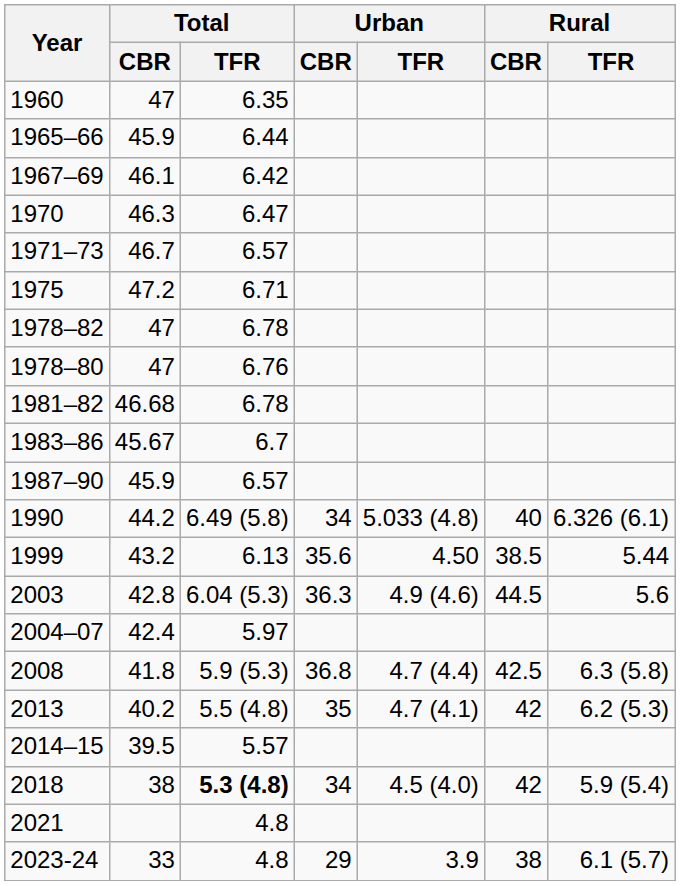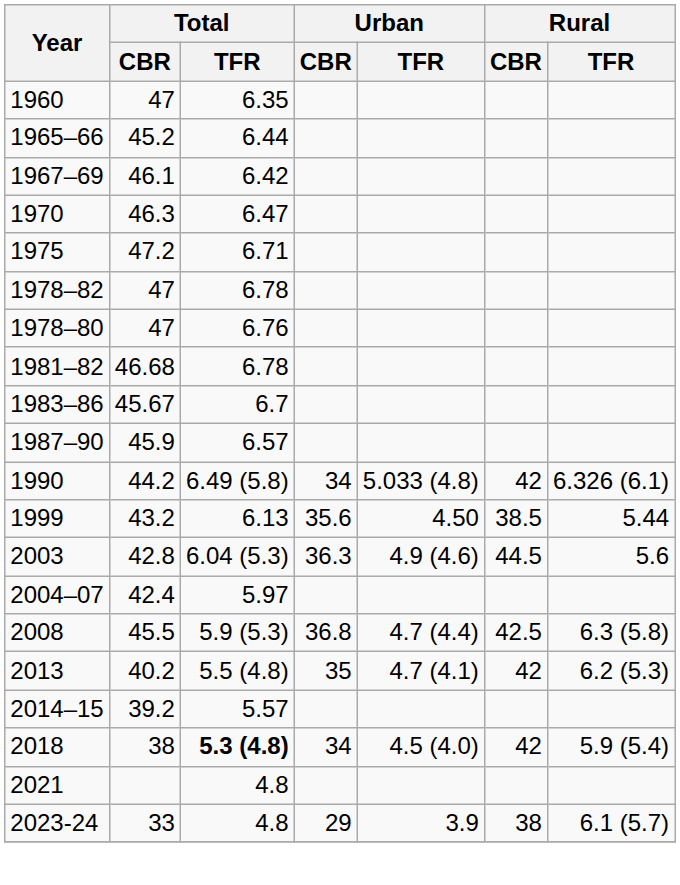 <table class="wikitable sortable">
 <tr>
 <th rowspan=2>Year</th>
 <th colspan=2>Total</th>
 <th colspan=2>Urban</th>
 <th colspan=2>Rural</th>
 </tr>
 <tr>
 <th>CBR</th>
 <th>TFR</th>
 <th>CBR</th>
 <th>TFR</th>
 <th>CBR</th>
 <th>TFR</th>
 </tr>
 <tr>
 <td>1960</td>
 <td style="text-align:right;">47</td>
 <td style="text-align:right;">6.35</td>
 <td style="text-align:right;"></td>
 <td style="text-align:right;"></td>
 <td style="text-align:right;"></td>
 <td style="text-align:right;"></td>
 </tr>
 <tr>
 <td>1965–66</td>
-<td style="text-align:right;">45.9</td>
+<td style="text-align:right;">45.2</td>
 <td style="text-align:right;">6.44</td>
 <td style="text-align:right;"></td>
 <td style="text-align:right;"></td>
 <td style="text-align:right;"></td>
 <td style="text-align:right;"></td>
 </tr>
 <tr>
 <td>1967–69</td>
 <td style="text-align:right;">46.1</td>
 <td style="text-align:right;">6.42</td>
 <td style="text-align:right;"></td>
 <td style="text-align:right;"></td>
 <td style="text-align:right;"></td>
 <td style="text-align:right;"></td>
 </tr>
 <tr>
 <td>1970</td>
 <td style="text-align:right;">46.3</td>
 <td style="text-align:right;">6.47</td>
-<td style="text-align:right;"></td>
-<td style="text-align:right;"></td>
-<td style="text-align:right;"></td>
-<td style="text-align:right;"></td>
-</tr>
-<tr>
-<td>1971–73</td>
-<td style="text-align:right;">46.7</td>
-<td style="text-align:right;">6.57</td>
 <td style="text-align:right;"></td>
 <td style="text-align:right;"></td>
 <td style="text-align:right;"></td>
 <td style="text-align:right;"></td>
 </tr>
 <tr>
 <td>1975</td>
 <td style="text-align:right;">47.2</td>
 <td style="text-align:right;">6.71</td>
 <td style="text-align:right;"></td>
 <td style="text-align:right;"></td>
 <td style="text-align:right;"></td>
 <td style="text-align:right;"></td>
 </tr>
 <tr>
 <td>1978–82</td>
 <td style="text-align:right;">47</td>
 <td style="text-align:right;">6.78</td>
 <td style="text-align:right;"></td>
 <td style="text-align:right;"></td>
 <td style="text-align:right;"></td>
 <td style="text-align:right;"></td>
 </tr>
 <tr>
 <td>1978–80</td>
 <td style="text-align:right;">47</td>
 <td style="text-align:right;">6.76</td>
 <td style="text-align:right;"></td>
 <td style="text-align:right;"></td>
 <td style="text-align:right;"></td>
 <td style="text-align:right;"></td>
 </tr>
 <tr>
 <td>1981–82</td>
 <td style="text-align:right;">46.68</td>
 <td style="text-align:right;">6.78</td>
 <td style="text-align:right;"></td>
 <td style="text-align:right;"></td>
 <td style="text-align:right;"></td>
 <td style="text-align:right;"></td>
 </tr>
 <tr>
 <td>1983–86</td>
 <td style="text-align:right;">45.67</td>
 <td style="text-align:right;">6.7</td>
 <td style="text-align:right;"></td>
 <td style="text-align:right;"></td>
 <td style="text-align:right;"></td>
 <td style="text-align:right;"></td>
 </tr>
 <tr>
 <td>1987–90</td>
 <td style="text-align:right;">45.9</td>
 <td style="text-align:right;">6.57</td>
 <td style="text-align:right;"></td>
 <td style="text-align:right;"></td>
 <td style="text-align:right;"></td>
 <td style="text-align:right;"></td>
 </tr>
 <tr>
 <td>1990</td>
 <td style="text-align:right;">44.2</td>
 <td style="text-align:right;">6.49 (5.8)</td>
 <td style="text-align:right;">34</td>
 <td style="text-align:right;">5.033 (4.8)</td>
-<td style="text-align:right;">40</td>
+<td style="text-align:right;">42</td>
 <td style="text-align:right;">6.326 (6.1)</td>
 </tr>
 <tr>
 <td>1999</td>
 <td style="text-align:right;">43.2</td>
 <td style="text-align:right;">6.13</td>
 <td style="text-align:right;">35.6</td>
 <td style="text-align:right;">4.50</td>
 <td style="text-align:right;">38.5</td>
 <td style="text-align:right;">5.44</td>
 </tr>
 <tr>
 <td>2003</td>
 <td style="text-align:right;">42.8</td>
 <td style="text-align:right;">6.04 (5.3)</td>
 <td style="text-align:right;">36.3</td>
 <td style="text-align:right;">4.9 (4.6)</td>
 <td style="text-align:right;">44.5</td>
 <td style="text-align:right;">5.6</td>
 </tr>
 <tr>
 <td>2004–07</td>
 <td style="text-align:right;">42.4</td>
 <td style="text-align:right;">5.97</td>
 <td style="text-align:right;"></td>
 <td style="text-align:right;"></td>
 <td style="text-align:right;"></td>
 <td style="text-align:right;"></td>
 </tr>
 <tr>
 <td>2008</td>
-<td style="text-align:right;">41.8</td>
+<td style="text-align:right;">45.5</td>
 <td style="text-align:right;">5.9 (5.3)</td>
 <td style="text-align:right;">36.8</td>
 <td style="text-align:right;">4.7 (4.4)</td>
 <td style="text-align:right;">42.5</td>
 <td style="text-align:right;">6.3 (5.8)</td>
 </tr>
 <tr>
 <td>2013</td>
 <td style="text-align:right;">40.2</td>
 <td style="text-align:right;">5.5 (4.8)</td>
 <td style="text-align:right;">35</td>
 <td style="text-align:right;">4.7 (4.1)</td>
 <td style="text-align:right;">42</td>
 <td style="text-align:right;">6.2 (5.3)</td>
 </tr>
 <tr>
 <td>2014–15</td>
-<td style="text-align:right;">39.5</td>
+<td style="text-align:right;">39.2</td>
 <td style="text-align:right;">5.57</td>
 <td style="text-align:right;"></td>
 <td style="text-align:right;"></td>
 <td style="text-align:right;"></td>
 <td style="text-align:right;"></td>
 </tr>
 <tr>
 <td>2018</td>
 <td style="text-align:right;">38</td>
 <td style="text-align:right;"><strong>5.3 (4.8)</strong></td>
 <td style="text-align:right;">34</td>
 <td style="text-align:right;">4.5 (4.0)</td>
 <td style="text-align:right;">42</td>
 <td style="text-align:right;">5.9 (5.4)</td>
 </tr>
 <tr>
 <td>2021</td>
 <td></td>
 <td style="text-align:right;">4.8</td>
 <td></td>
 <td></td>
 <td></td>
 <td></td>
 </tr>
 <tr>
 <td>2023-24</td>
 <td style="text-align:right;">33</td>
 <td style="text-align:right;">4.8</td>
 <td style="text-align:right;">29</td>
 <td style="text-align:right;">3.9</td>
 <td style="text-align:right;">38</td>
 <td style="text-align:right;">6.1 (5.7)</td>
 </tr>
 <tr>
 </tr>
 </table>
